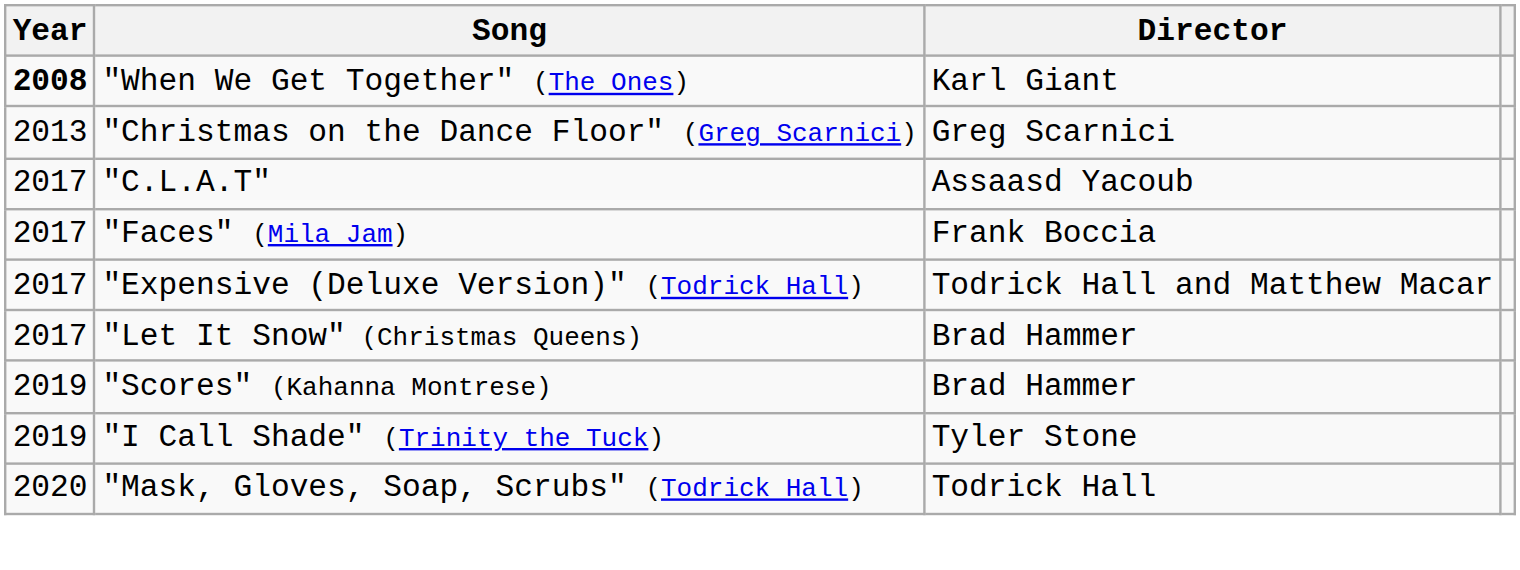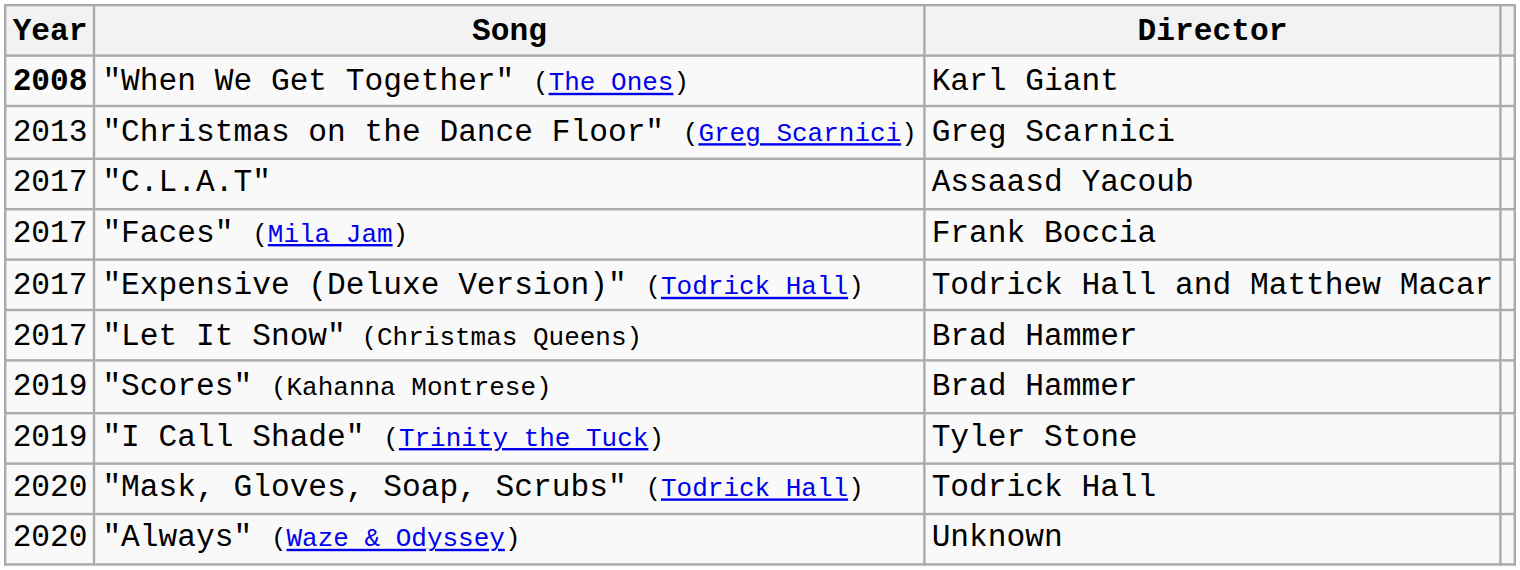 <table class="wikitable sortable">
 <tr>
 <th>Year</th>
 <th>Song</th>
 <th>Director</th>
 <th></th>
 </tr>
 <tr>
 <td><strong>2008</strong></td>
 <td>"When We Get Together" <small>(<a href='#'>The Ones</a>)</small></td>
 <td>Karl Giant</td>
 <td></td>
 </tr>
 <tr>
 <td>2013</td>
 <td>"Christmas on the Dance Floor" <small>(<a href='#'>Greg Scarnici</a>)</small></td>
 <td>Greg Scarnici</td>
 <td style="text-align: center;"></td>
 </tr>
 <tr>
 <td>2017</td>
 <td>"C.L.A.T"</td>
 <td>Assaasd Yacoub</td>
 <td style="text-align: center;"></td>
 </tr>
 <tr>
 <td>2017</td>
 <td>"Faces" <small>(<a href='#'>Mila Jam</a>)</small></td>
 <td>Frank Boccia</td>
 <td style="text-align: center;"></td>
 </tr>
 <tr>
 <td>2017</td>
 <td>"Expensive (Deluxe Version)" <small>(<a href='#'>Todrick Hall</a>)</small></td>
 <td>Todrick Hall and Matthew Macar</td>
 <td style="text-align: center;"></td>
 </tr>
 <tr>
 <td>2017</td>
 <td>"Let It Snow"<small> (Christmas Queens)</small></td>
 <td>Brad Hammer</td>
 <td style="text-align: center;"></td>
 </tr>
 <tr>
 <td>2019</td>
 <td>"Scores" <small>(Kahanna Montrese)</small></td>
 <td>Brad Hammer</td>
 <td style="text-align: center;"></td>
 </tr>
 <tr>
 <td>2019</td>
 <td>"I Call Shade" <small>(<a href='#'>Trinity the Tuck</a>)</small></td>
 <td>Tyler Stone</td>
 <td style="text-align: center;"></td>
 </tr>
 <tr>
 <td>2020</td>
 <td>"Mask, Gloves, Soap, Scrubs" <small>(<a href='#'>Todrick Hall</a>)</small></td>
 <td>Todrick Hall</td>
 <td style="text-align: center;"></td>
 </tr>
+<tr>
+<td>2020</td>
+<td>"Always" <small>(<a href='#'>Waze & Odyssey</a>)</small></td>
+<td>Unknown</td>
+<td style="text-align: center;"></td>
+</tr>
 </table>
